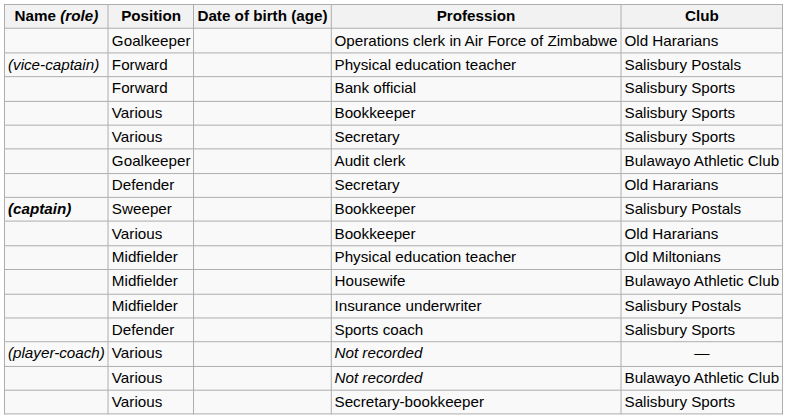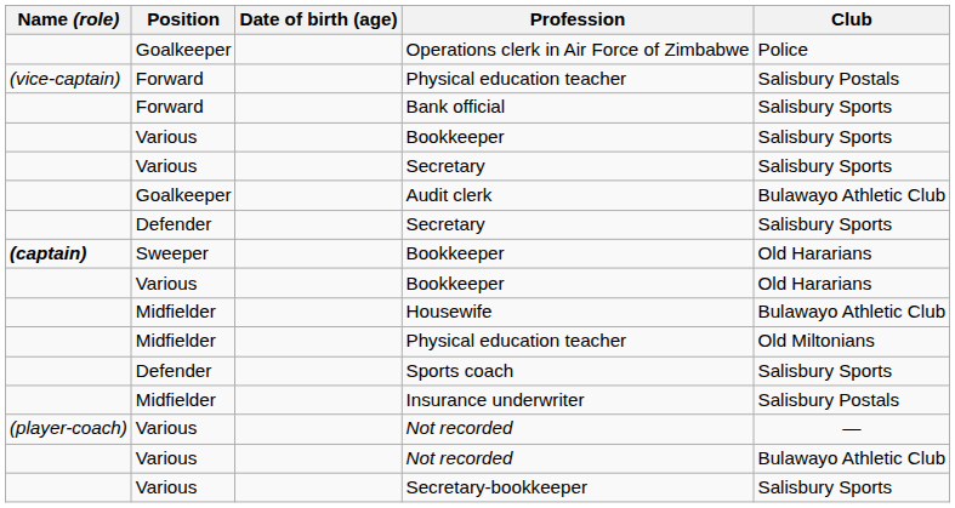 <table class="wikitable sortable" border="1" style="text-align:left">
 <tr>
 <th>Name <em>(role)</em></th>
 <th>Position</th>
 <th>Date of birth (age)</th>
 <th>Profession</th>
 <th>Club</th>
 </tr>
 <tr>
 <td></td>
 <td>Goalkeeper</td>
 <td></td>
 <td>Operations clerk in Air Force of Zimbabwe</td>
-<td>Old Hararians</td>
+<td>Police</td>
 </tr>
 <tr>
 <td> <em>(vice-captain)</em></td>
 <td>Forward</td>
 <td></td>
 <td>Physical education teacher</td>
 <td>Salisbury Postals</td>
 </tr>
 <tr>
 <td></td>
 <td>Forward</td>
 <td></td>
 <td>Bank official</td>
 <td>Salisbury Sports</td>
 </tr>
 <tr>
 <td></td>
 <td>Various</td>
 <td></td>
 <td>Bookkeeper</td>
 <td>Salisbury Sports</td>
 </tr>
 <tr>
 <td></td>
 <td>Various</td>
 <td></td>
 <td>Secretary</td>
 <td>Salisbury Sports</td>
 </tr>
 <tr>
 <td></td>
 <td>Goalkeeper</td>
 <td></td>
 <td>Audit clerk</td>
 <td>Bulawayo Athletic Club</td>
 </tr>
 <tr>
 <td></td>
 <td>Defender</td>
 <td></td>
 <td>Secretary</td>
-<td>Old Hararians</td>
+<td>Salisbury Sports</td>
 </tr>
 <tr>
 <td><strong> <em>(captain)</em></strong></td>
 <td>Sweeper</td>
 <td></td>
 <td>Bookkeeper</td>
-<td>Salisbury Postals</td>
+<td>Old Hararians</td>
 </tr>
 <tr>
 <td></td>
 <td>Various</td>
 <td></td>
 <td>Bookkeeper</td>
 <td>Old Hararians</td>
 </tr>
 <tr>
 <td></td>
 <td>Midfielder</td>
 <td></td>
-<td>Physical education teacher</td>
-<td>Old Miltonians</td>
-</tr>
-<tr>
-<td></td>
-<td>Midfielder</td>
-<td></td>
 <td>Housewife</td>
 <td>Bulawayo Athletic Club</td>
 </tr>
 <tr>
 <td></td>
 <td>Midfielder</td>
 <td></td>
-<td>Insurance underwriter</td>
-<td>Salisbury Postals</td>
+<td>Physical education teacher</td>
+<td>Old Miltonians</td>
 </tr>
 <tr>
 <td></td>
 <td>Defender</td>
 <td></td>
 <td>Sports coach</td>
 <td>Salisbury Sports</td>
+</tr>
+<tr>
+<td></td>
+<td>Midfielder</td>
+<td></td>
+<td>Insurance underwriter</td>
+<td>Salisbury Postals</td>
 </tr>
 <tr>
 <td> <em>(player-coach)</em></td>
 <td>Various</td>
 <td></td>
 <td><em>Not recorded</em></td>
 <td align=center>—</td>
 </tr>
 <tr>
 <td></td>
 <td>Various</td>
 <td></td>
 <td><em>Not recorded</em></td>
 <td>Bulawayo Athletic Club</td>
 </tr>
 <tr>
 <td></td>
 <td>Various</td>
 <td></td>
 <td>Secretary-bookkeeper</td>
 <td>Salisbury Sports</td>
 </tr>
 </table>
